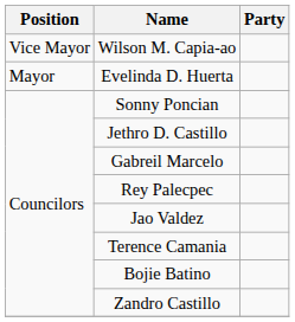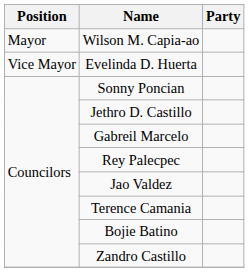 <table class="wikitable" style="line-height:1.20em; font-size:100%;">
 <tr>
 <th>Position</th>
 <th>Name</th>
 <th colspan=2>Party</th>
 </tr>
 <tr>
-<td>Vice Mayor</td>
+<td>Mayor</td>
 <td style="text-align:center;">Wilson M. Capia-ao</td>
 <td></td>
 </tr>
 <tr>
-<td>Mayor</td>
+<td>Vice Mayor</td>
 <td style="text-align:center;">Evelinda D. Huerta</td>
 <td></td>
 </tr>
 <tr>
 <td rowspan=8>Councilors</td>
 <td style="text-align:center;">Sonny Poncian</td>
 <td></td>
 </tr>
 <tr>
 <td style="text-align:center;">Jethro D. Castillo</td>
 <td></td>
 </tr>
 <tr>
 <td style="text-align:center;">Gabreil Marcelo</td>
 <td></td>
 </tr>
 <tr>
 <td style="text-align:center;">Rey Palecpec</td>
 <td></td>
 </tr>
 <tr>
 <td style="text-align:center;">Jao Valdez</td>
 <td></td>
 </tr>
 <tr>
 <td style="text-align:center;">Terence Camania</td>
 <td></td>
 </tr>
 <tr>
 <td style="text-align:center;">Bojie Batino</td>
 <td></td>
 </tr>
 <tr>
 <td style="text-align:center;">Zandro Castillo</td>
 <td></td>
 </tr>
 <tr>
 </tr>
 </table>
